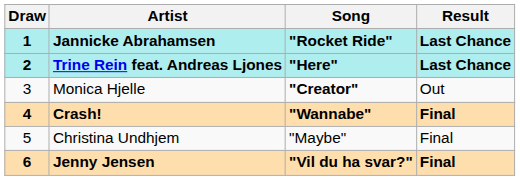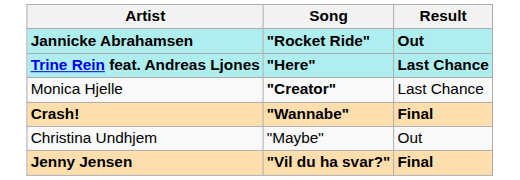 <table class="sortable wikitable" style="margin: 1em auto 1em auto; text-align:center;">
 <tr>
-<th>Draw</th>
 <th>Artist</th>
 <th>Song</th>
 <th>Result</th>
 </tr>
 <tr style="font-weight:bold; background:paleturquoise;">
-<td>1</td>
 <td style="text-align:left;">Jannicke Abrahamsen</td>
 <td style="text-align:left;">"Rocket Ride"</td>
-<td style="text-align:left;">Last Chance</td>
+<td style="text-align:left;">Out</td>
 </tr>
 <tr style="font-weight:bold; background:paleturquoise;">
-<td>2</td>
 <td style="text-align:left;"><a href='#'>Trine Rein</a> feat. Andreas Ljones</td>
 <td style="text-align:left;">"Here"</td>
 <td style="text-align:left;">Last Chance</td>
 </tr>
 <tr>
-<td>3</td>
 <td style="text-align:left;">Monica Hjelle</td>
 <td style="text-align:left;"><strong>"Creator"</strong></td>
-<td style="text-align:left;">Out</td>
+<td style="text-align:left;">Last Chance</td>
 </tr>
 <tr style="font-weight:bold; background:navajowhite;">
-<td>4</td>
 <td style="text-align:left;">Crash!</td>
 <td style="text-align:left;">"Wannabe"</td>
 <td style="text-align:left;">Final</td>
 </tr>
 <tr>
-<td>5</td>
 <td style="text-align:left;">Christina Undhjem</td>
 <td style="text-align:left;">"Maybe"</td>
-<td style="text-align:left;">Final</td>
+<td style="text-align:left;">Out</td>
 </tr>
 <tr style="font-weight:bold; background:navajowhite;">
-<td>6</td>
 <td style="text-align:left;">Jenny Jensen</td>
 <td style="text-align:left;">"Vil du ha svar?"</td>
 <td style="text-align:left;">Final</td>
 </tr>
 </table>
